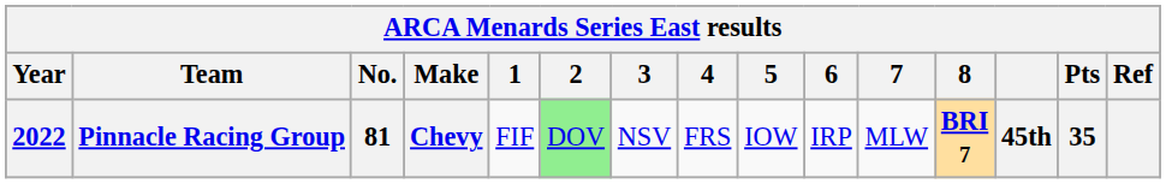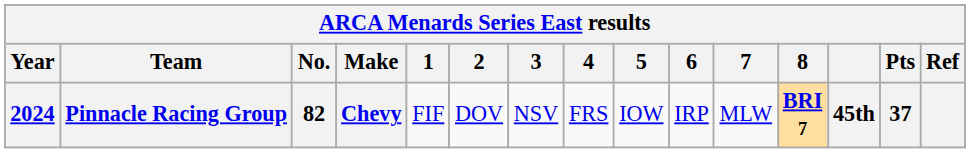 <table class="wikitable" style="text-align:center; font-size:75%">
 <tr>
 <th colspan=15><a href='#'>ARCA Menards Series East</a> results</th>
 </tr>
 <tr>
 <th>Year</th>
 <th>Team</th>
 <th>No.</th>
 <th>Make</th>
 <th>1</th>
 <th>2</th>
 <th>3</th>
 <th>4</th>
 <th>5</th>
 <th>6</th>
 <th>7</th>
 <th>8</th>
 <th></th>
 <th>Pts</th>
 <th>Ref</th>
 </tr>
 <tr>
-<th><a href='#'>2022</a></th>
+<th><a href='#'>2024</a></th>
 <th><a href='#'>Pinnacle Racing Group</a></th>
-<th>81</th>
+<th>82</th>
 <th><a href='#'>Chevy</a></th>
 <td><a href='#'>FIF</a></td>
-<td style="background: lightgreen;"><a href='#'>DOV</a></td>
+<td><a href='#'>DOV</a></td>
 <td><a href='#'>NSV</a></td>
 <td><a href='#'>FRS</a></td>
 <td><a href='#'>IOW</a></td>
 <td><a href='#'>IRP</a></td>
 <td><a href='#'>MLW</a></td>
 <td style="background:#FFDF9F;"><strong><a href='#'>BRI</a><br><small>7</small></strong></td>
 <th>45th</th>
-<th>35</th>
+<th>37</th>
 <th></th>
 </tr>
 </table>
